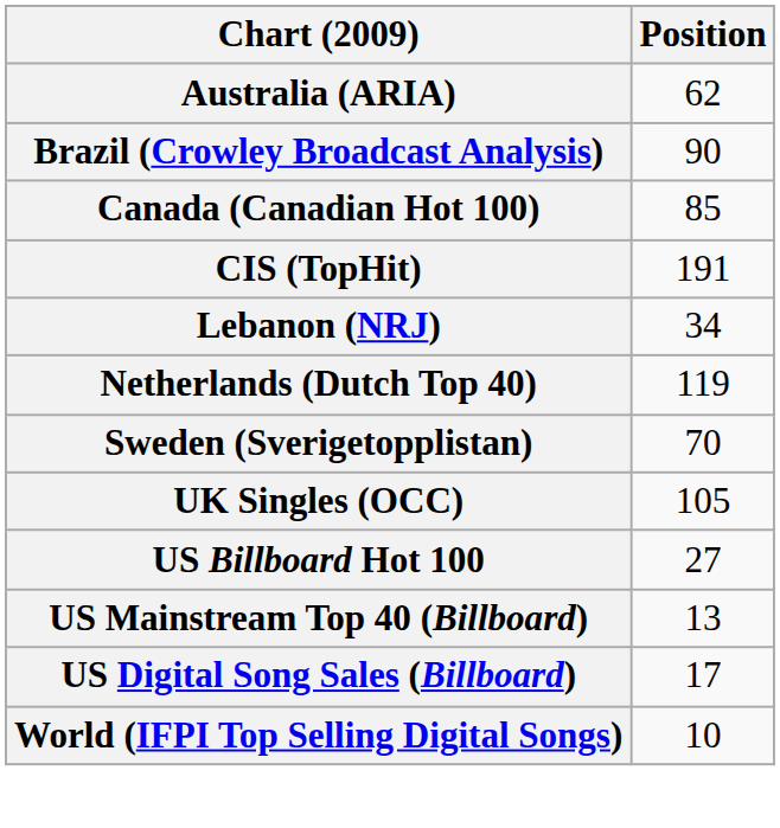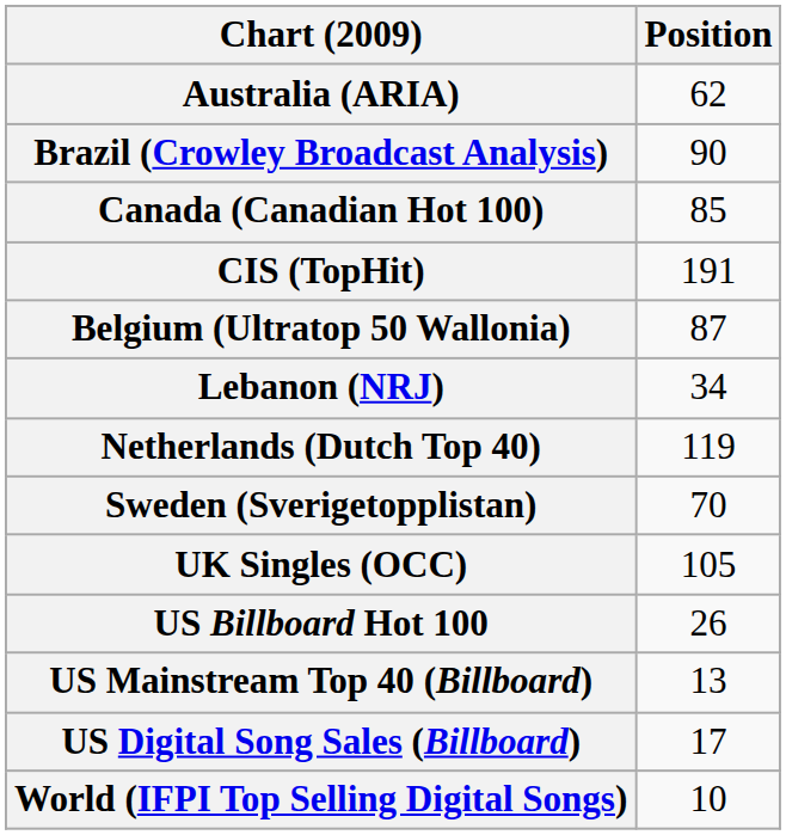 <table class="wikitable sortable plainrowheaders" style="text-align:center">
 <tr>
 <th scope="col">Chart (2009)</th>
 <th scope="col">Position</th>
 </tr>
 <tr>
 <th scope="row">Australia (ARIA)</th>
 <td style="text-align:center;">62</td>
 </tr>
 <tr>
 <th scope="row">Brazil (<a href='#'>Crowley Broadcast Analysis</a>)</th>
 <td style="text-align:center;">90</td>
 </tr>
 <tr>
 <th scope="row">Canada (Canadian Hot 100)</th>
 <td style="text-align:center;">85</td>
 </tr>
 <tr>
 <th scope="row">CIS (TopHit)</th>
 <td style="text-align:center;">191</td>
 </tr>
 <tr>
+<th scope="row">Belgium (Ultratop 50 Wallonia)</th>
+<td style="text-align:center;">87</td>
+</tr>
+<tr>
 <th scope="row">Lebanon (<a href='#'>NRJ</a>)</th>
 <td>34</td>
 </tr>
 <tr>
 <th scope="row">Netherlands (Dutch Top 40)</th>
 <td style="text-align:center;">119</td>
 </tr>
 <tr>
 <th scope="row">Sweden (Sverigetopplistan)</th>
 <td style="text-align:center;">70</td>
 </tr>
 <tr>
 <th scope="row">UK Singles (OCC)</th>
 <td style="text-align:center;">105</td>
 </tr>
 <tr>
 <th scope="row">US <em>Billboard</em> Hot 100</th>
-<td style="text-align:center;">27</td>
+<td style="text-align:center;">26</td>
 </tr>
 <tr>
 <th scope="row">US Mainstream Top 40 (<em>Billboard</em>)</th>
 <td style="text-align:center;">13</td>
 </tr>
 <tr>
 <th scope="row">US <a href='#'>Digital Song Sales</a> (<em><a href='#'>Billboard</a></em>)</th>
 <td style="text-align:center;">17</td>
 </tr>
 <tr>
 <th scope="row">World (<a href='#'>IFPI Top Selling Digital Songs</a>)</th>
 <td style="text-align:center;">10</td>
 </tr>
 </table>
